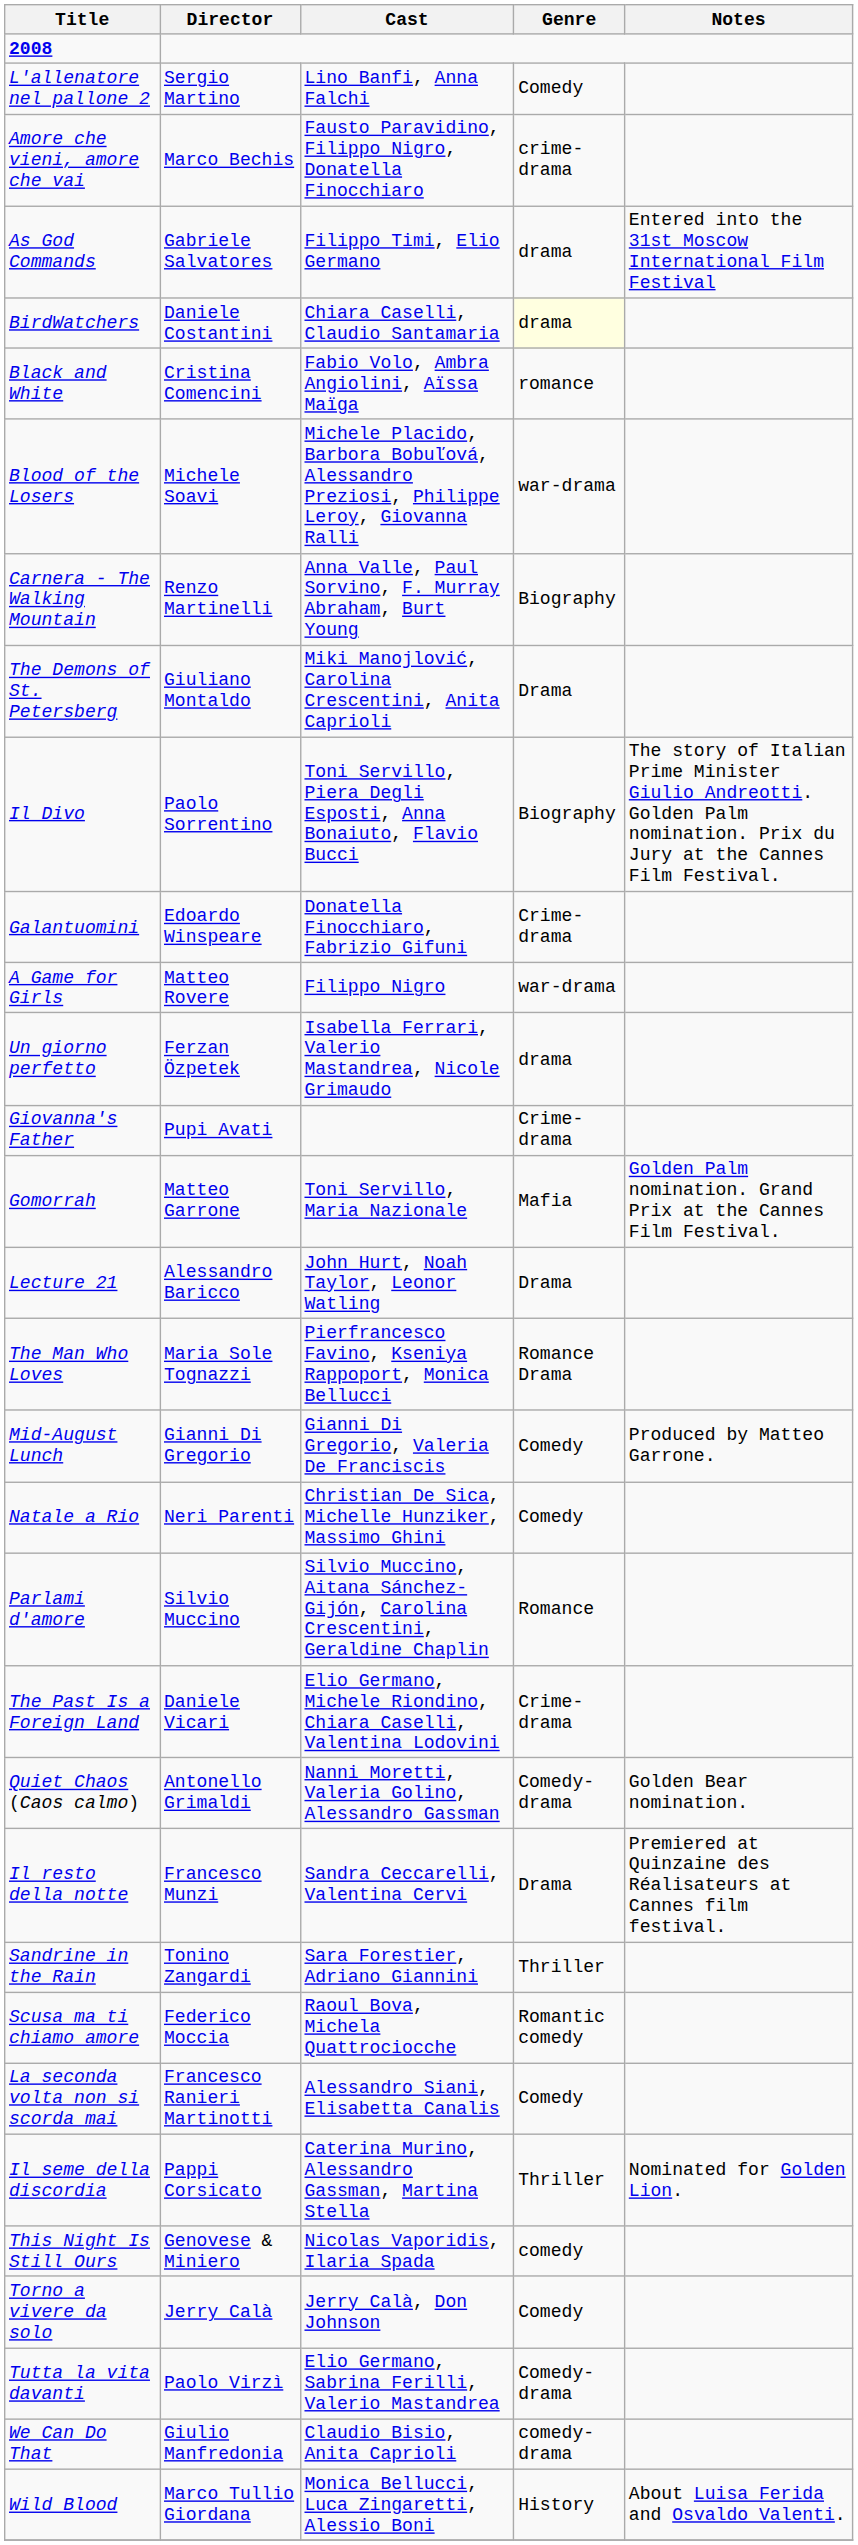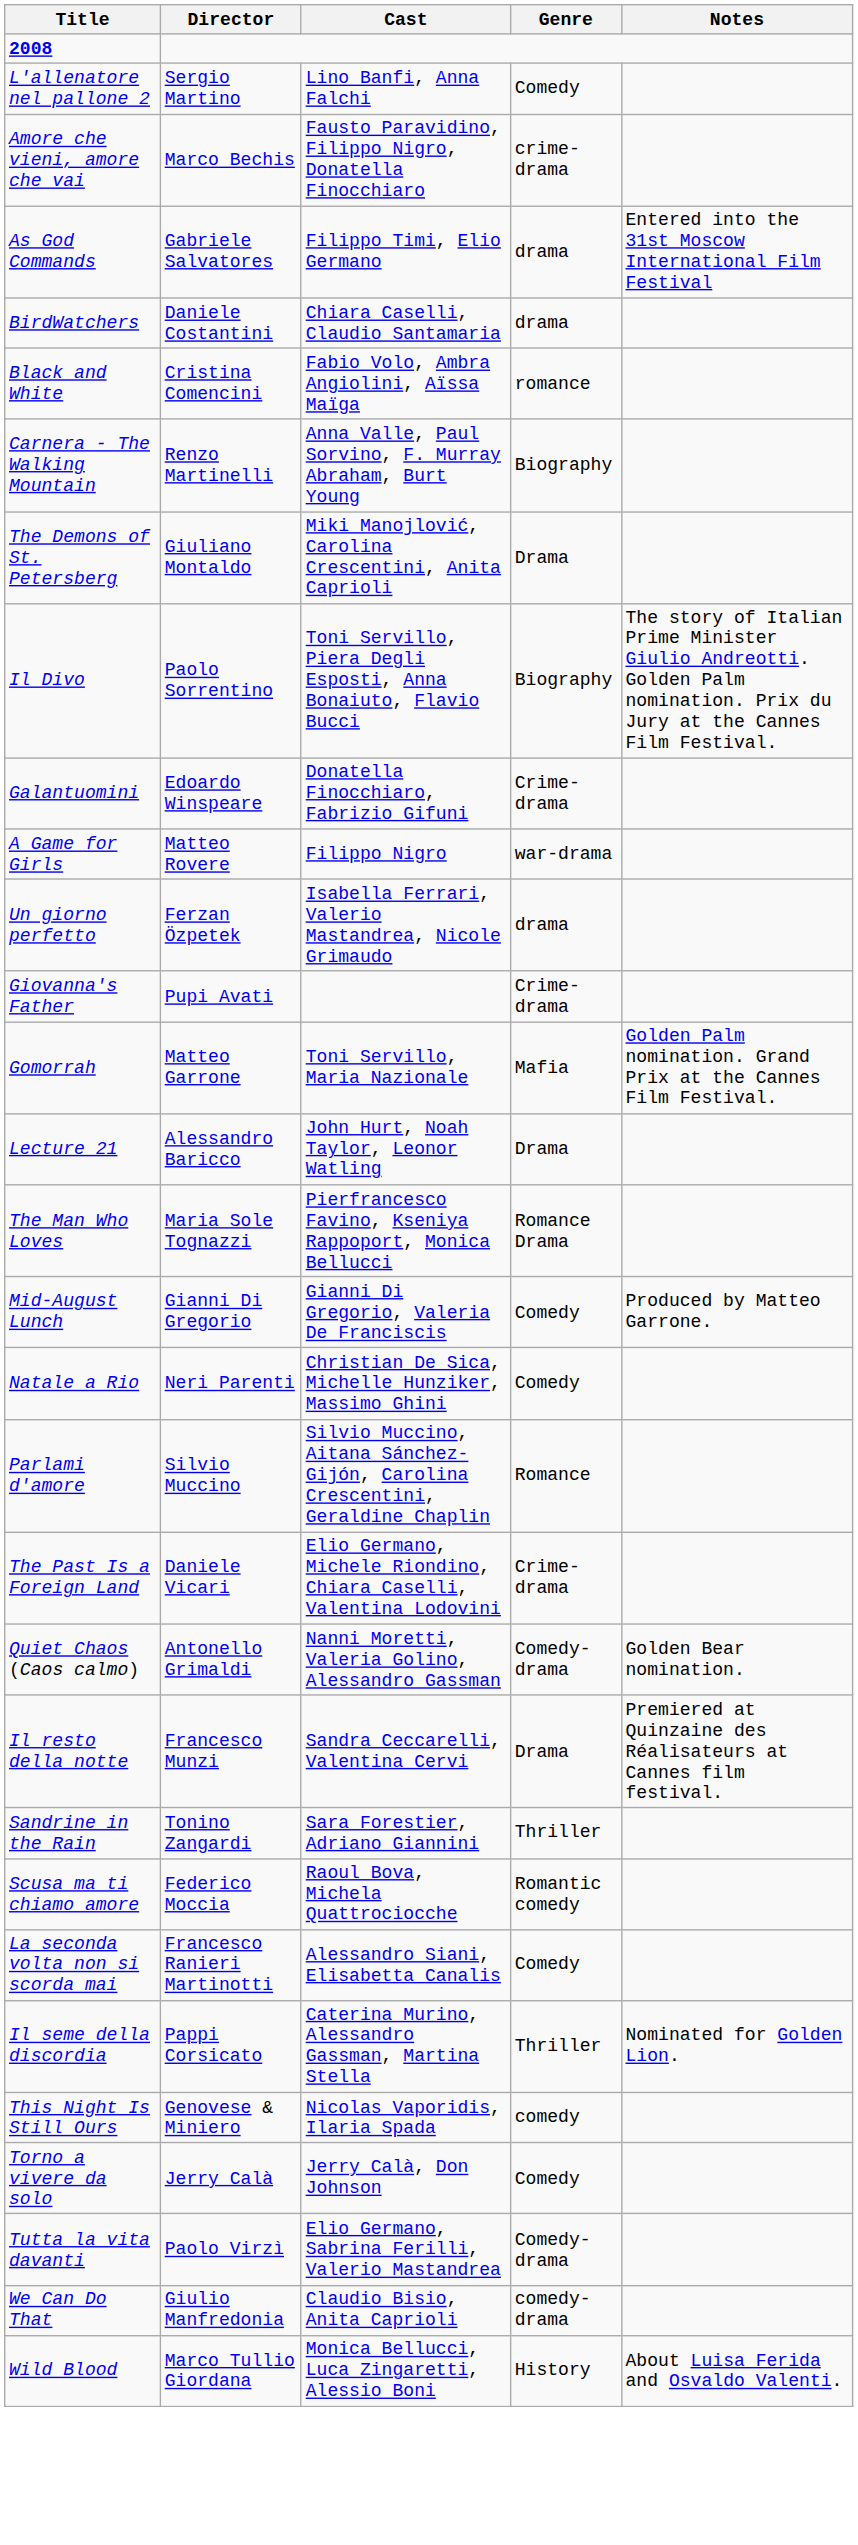 <table class="wikitable">
 <tr>
 <th>Title</th>
 <th>Director</th>
 <th>Cast</th>
 <th>Genre</th>
 <th>Notes</th>
 </tr>
 <tr>
 <td><strong><a href='#'>2008</a></strong></td>
 </tr>
 <tr>
 <td><em><a href='#'>L'allenatore nel pallone 2</a></em></td>
 <td><a href='#'>Sergio Martino</a></td>
 <td><a href='#'>Lino Banfi</a>, <a href='#'>Anna Falchi</a></td>
 <td>Comedy</td>
 <td></td>
 </tr>
 <tr>
 <td><em><a href='#'>Amore che vieni, amore che vai</a></em></td>
 <td><a href='#'>Marco Bechis</a></td>
 <td><a href='#'>Fausto Paravidino</a>, <a href='#'>Filippo Nigro</a>, <a href='#'>Donatella Finocchiaro</a></td>
 <td>crime-drama</td>
 <td></td>
 </tr>
 <tr>
 <td><em><a href='#'>As God Commands</a></em></td>
 <td><a href='#'>Gabriele Salvatores</a></td>
 <td><a href='#'>Filippo Timi</a>, <a href='#'>Elio Germano</a></td>
 <td>drama</td>
 <td>Entered into the <a href='#'>31st Moscow International Film Festival</a></td>
 </tr>
 <tr>
 <td><em><a href='#'>BirdWatchers</a></em></td>
 <td><a href='#'>Daniele Costantini</a></td>
 <td><a href='#'>Chiara Caselli</a>, <a href='#'>Claudio Santamaria</a></td>
-<td style="background: lightyellow;">drama</td>
+<td>drama</td>
 <td></td>
 </tr>
 <tr>
 <td><em><a href='#'>Black and White</a></em></td>
 <td><a href='#'>Cristina Comencini</a></td>
 <td><a href='#'>Fabio Volo</a>, <a href='#'>Ambra Angiolini</a>, <a href='#'>Aïssa Maïga</a></td>
 <td>romance</td>
-<td></td>
-</tr>
-<tr>
-<td><em><a href='#'>Blood of the Losers</a></em></td>
-<td><a href='#'>Michele Soavi</a></td>
-<td><a href='#'>Michele Placido</a>, <a href='#'>Barbora Bobuľová</a>, <a href='#'>Alessandro Preziosi</a>, <a href='#'>Philippe Leroy</a>, <a href='#'>Giovanna Ralli</a></td>
-<td>war-drama</td>
 <td></td>
 </tr>
 <tr>
 <td><em><a href='#'>Carnera - The Walking Mountain</a></em></td>
 <td><a href='#'>Renzo Martinelli</a></td>
 <td><a href='#'>Anna Valle</a>, <a href='#'>Paul Sorvino</a>, <a href='#'>F. Murray Abraham</a>, <a href='#'>Burt Young</a></td>
 <td>Biography</td>
 <td></td>
 </tr>
 <tr>
 <td><em><a href='#'>The Demons of St. Petersberg</a></em></td>
 <td><a href='#'>Giuliano Montaldo</a></td>
 <td><a href='#'>Miki Manojlović</a>, <a href='#'>Carolina Crescentini</a>, <a href='#'>Anita Caprioli</a></td>
 <td>Drama</td>
 <td></td>
 </tr>
 <tr>
 <td><em><a href='#'>Il Divo</a></em></td>
 <td><a href='#'>Paolo Sorrentino</a></td>
 <td><a href='#'>Toni Servillo</a>, <a href='#'>Piera Degli Esposti</a>, <a href='#'>Anna Bonaiuto</a>, <a href='#'>Flavio Bucci</a></td>
 <td>Biography</td>
 <td>The story of Italian Prime Minister <a href='#'>Giulio Andreotti</a>. Golden Palm nomination. Prix du Jury at the Cannes Film Festival.</td>
 </tr>
 <tr>
 <td><em><a href='#'>Galantuomini</a></em></td>
 <td><a href='#'>Edoardo Winspeare</a></td>
 <td><a href='#'>Donatella Finocchiaro</a>, <a href='#'>Fabrizio Gifuni</a></td>
 <td>Crime-drama</td>
 <td></td>
 </tr>
 <tr>
 <td><em><a href='#'>A Game for Girls</a></em></td>
 <td><a href='#'>Matteo Rovere</a></td>
 <td><a href='#'>Filippo Nigro</a></td>
 <td>war-drama</td>
 <td></td>
 </tr>
 <tr>
 <td><em><a href='#'>Un giorno perfetto</a></em></td>
 <td><a href='#'>Ferzan Özpetek</a></td>
 <td><a href='#'>Isabella Ferrari</a>, <a href='#'>Valerio Mastandrea</a>, <a href='#'>Nicole Grimaudo</a></td>
 <td>drama</td>
 <td></td>
 </tr>
 <tr>
 <td><em><a href='#'>Giovanna's Father</a></em></td>
 <td><a href='#'>Pupi Avati</a></td>
 <td></td>
 <td>Crime-drama</td>
 <td></td>
 </tr>
 <tr>
 <td><em><a href='#'>Gomorrah</a></em></td>
 <td><a href='#'>Matteo Garrone</a></td>
 <td><a href='#'>Toni Servillo</a>, <a href='#'>Maria Nazionale</a></td>
 <td>Mafia</td>
 <td><a href='#'>Golden Palm</a> nomination. Grand Prix at the Cannes Film Festival.</td>
 </tr>
 <tr>
 <td><em><a href='#'>Lecture 21</a></em></td>
 <td><a href='#'>Alessandro Baricco</a></td>
 <td><a href='#'>John Hurt</a>, <a href='#'>Noah Taylor</a>, <a href='#'>Leonor Watling</a></td>
 <td>Drama</td>
 <td></td>
 </tr>
 <tr>
 <td><em><a href='#'>The Man Who Loves</a></em></td>
 <td><a href='#'>Maria Sole Tognazzi</a></td>
 <td><a href='#'>Pierfrancesco Favino</a>, <a href='#'>Kseniya Rappoport</a>, <a href='#'>Monica Bellucci</a></td>
 <td>Romance Drama</td>
 <td></td>
 </tr>
 <tr>
 <td><em><a href='#'>Mid-August Lunch</a></em></td>
 <td><a href='#'>Gianni Di Gregorio</a></td>
 <td><a href='#'>Gianni Di Gregorio</a>, <a href='#'>Valeria De Franciscis</a></td>
 <td>Comedy</td>
 <td>Produced by Matteo Garrone.</td>
 </tr>
 <tr>
 <td><em><a href='#'>Natale a Rio</a></em></td>
 <td><a href='#'>Neri Parenti</a></td>
 <td><a href='#'>Christian De Sica</a>, <a href='#'>Michelle Hunziker</a>, <a href='#'>Massimo Ghini</a></td>
 <td>Comedy</td>
 <td></td>
 </tr>
 <tr>
 <td><em><a href='#'>Parlami d'amore</a></em></td>
 <td><a href='#'>Silvio Muccino</a></td>
 <td><a href='#'>Silvio Muccino</a>, <a href='#'>Aitana Sánchez-Gijón</a>, <a href='#'>Carolina Crescentini</a>, <a href='#'>Geraldine Chaplin</a></td>
 <td>Romance</td>
 <td></td>
 </tr>
 <tr>
 <td><em><a href='#'>The Past Is a Foreign Land</a></em></td>
 <td><a href='#'>Daniele Vicari</a></td>
 <td><a href='#'>Elio Germano</a>, <a href='#'>Michele Riondino</a>, <a href='#'>Chiara Caselli</a>, <a href='#'>Valentina Lodovini</a></td>
 <td>Crime-drama</td>
 <td></td>
 </tr>
 <tr>
 <td><em><a href='#'>Quiet Chaos</a></em> (<em>Caos calmo</em>)</td>
 <td><a href='#'>Antonello Grimaldi</a></td>
 <td><a href='#'>Nanni Moretti</a>, <a href='#'>Valeria Golino</a>, <a href='#'>Alessandro Gassman</a></td>
 <td>Comedy-drama</td>
 <td>Golden Bear nomination.</td>
 </tr>
 <tr>
 <td><em><a href='#'>Il resto della notte</a></em></td>
 <td><a href='#'>Francesco Munzi</a></td>
 <td><a href='#'>Sandra Ceccarelli</a>, <a href='#'>Valentina Cervi</a></td>
 <td>Drama</td>
 <td>Premiered at Quinzaine des Réalisateurs at Cannes film festival.</td>
 </tr>
 <tr>
 <td><em><a href='#'>Sandrine in the Rain</a></em></td>
 <td><a href='#'>Tonino Zangardi</a></td>
 <td><a href='#'>Sara Forestier</a>, <a href='#'>Adriano Giannini</a></td>
 <td>Thriller</td>
 <td></td>
 </tr>
 <tr>
 <td><em><a href='#'>Scusa ma ti chiamo amore</a></em></td>
 <td><a href='#'>Federico Moccia</a></td>
 <td><a href='#'>Raoul Bova</a>, <a href='#'>Michela Quattrociocche</a></td>
 <td>Romantic comedy</td>
 <td></td>
 </tr>
 <tr>
 <td><em><a href='#'>La seconda volta non si scorda mai</a></em></td>
 <td><a href='#'>Francesco Ranieri Martinotti</a></td>
 <td><a href='#'>Alessandro Siani</a>, <a href='#'>Elisabetta Canalis</a></td>
 <td>Comedy</td>
 <td></td>
 </tr>
 <tr>
 <td><em><a href='#'>Il seme della discordia</a></em></td>
 <td><a href='#'>Pappi Corsicato</a></td>
 <td><a href='#'>Caterina Murino</a>, <a href='#'>Alessandro Gassman</a>, <a href='#'>Martina Stella</a></td>
 <td>Thriller</td>
 <td>Nominated for <a href='#'>Golden Lion</a>.</td>
 </tr>
 <tr>
 <td><em><a href='#'>This Night Is Still Ours</a></em></td>
 <td><a href='#'>Genovese</a> & <a href='#'>Miniero</a></td>
 <td><a href='#'>Nicolas Vaporidis</a>, <a href='#'>Ilaria Spada</a></td>
 <td>comedy</td>
 <td></td>
 </tr>
 <tr>
 <td><em><a href='#'>Torno a vivere da solo</a></em></td>
 <td><a href='#'>Jerry Calà</a></td>
 <td><a href='#'>Jerry Calà</a>, <a href='#'>Don Johnson</a></td>
 <td>Comedy</td>
 <td></td>
 </tr>
 <tr>
 <td><em><a href='#'>Tutta la vita davanti</a></em></td>
 <td><a href='#'>Paolo Virzì</a></td>
 <td><a href='#'>Elio Germano</a>, <a href='#'>Sabrina Ferilli</a>, <a href='#'>Valerio Mastandrea</a></td>
 <td>Comedy-drama</td>
 <td></td>
 </tr>
 <tr>
 <td><em><a href='#'>We Can Do That</a></em></td>
 <td><a href='#'>Giulio Manfredonia</a></td>
 <td><a href='#'>Claudio Bisio</a>, <a href='#'>Anita Caprioli</a></td>
 <td>comedy-drama</td>
 <td></td>
 </tr>
 <tr>
 <td><em><a href='#'>Wild Blood</a></em></td>
 <td><a href='#'>Marco Tullio Giordana</a></td>
 <td><a href='#'>Monica Bellucci</a>, <a href='#'>Luca Zingaretti</a>, <a href='#'>Alessio Boni</a></td>
 <td>History</td>
 <td>About <a href='#'>Luisa Ferida</a> and <a href='#'>Osvaldo Valenti</a>.</td>
 </tr>
 <tr>
 </tr>
 </table>
